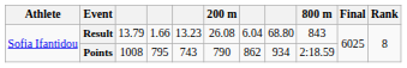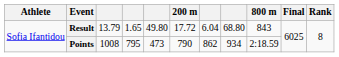 <table class="wikitable" style="font-size:90%;">
 <tr>
 <th>Athlete</th>
 <th>Event</th>
 <th></th>
 <th></th>
 <th></th>
 <th>200 m</th>
 <th></th>
 <th></th>
 <th>800 m</th>
 <th>Final</th>
 <th>Rank</th>
 </tr>
 <tr align=center>
 <td style="text-align:left;" rowspan="2"><a href='#'>Sofia Ifantidou</a></td>
 <th style="font-size:95%">Result</th>
 <td>13.79</td>
-<td>1.66 <strong></strong></td>
-<td>13.23 <strong></strong></td>
-<td>26.08</td>
+<td>1.65 <strong></strong></td>
+<td>49.80 <strong></strong></td>
+<td>17.72</td>
 <td>6.04 <strong></strong></td>
 <td>68.80 <strong></strong></td>
 <td>843</td>
 <td rowspan="2">6025 <strong></strong></td>
 <td rowspan="2">8</td>
 </tr>
 <tr align=center>
 <th style="font-size:95%">Points</th>
 <td>1008</td>
 <td>795</td>
-<td>743</td>
+<td>473</td>
 <td>790</td>
 <td>862</td>
 <td>934</td>
 <td>2:18.59</td>
 </tr>
 </table>
